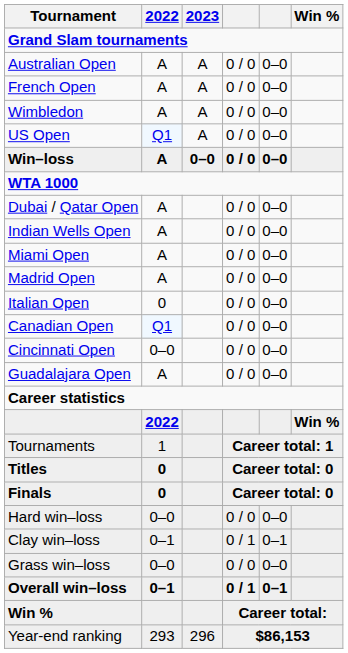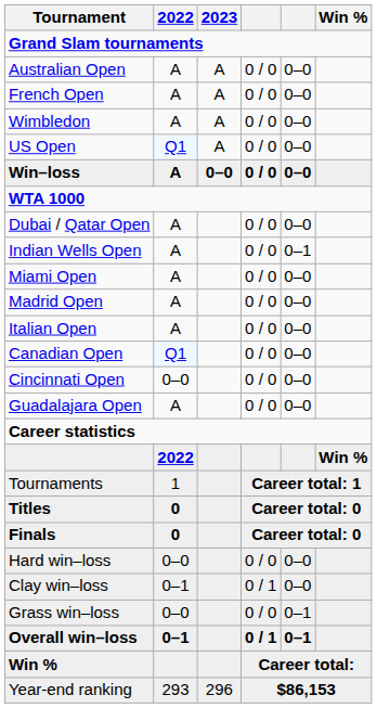 <table class="wikitable" style="text-align:center">
 <tr>
 <th>Tournament</th>
 <th><a href='#'>2022</a></th>
 <th><a href='#'>2023</a></th>
 <th></th>
 <th></th>
 <th>Win %</th>
 </tr>
 <tr>
 <td colspan="6" align="left"><strong><a href='#'>Grand Slam tournaments</a></strong></td>
 </tr>
 <tr>
 <td align="left"><a href='#'>Australian Open</a></td>
 <td>A</td>
 <td>A</td>
 <td>0 / 0</td>
 <td>0–0</td>
 <td></td>
 </tr>
 <tr>
 <td align="left"><a href='#'>French Open</a></td>
 <td>A</td>
 <td>A</td>
 <td>0 / 0</td>
 <td>0–0</td>
 <td></td>
 </tr>
 <tr>
 <td align="left"><a href='#'>Wimbledon</a></td>
 <td>A</td>
 <td>A</td>
 <td>0 / 0</td>
 <td>0–0</td>
 <td></td>
 </tr>
 <tr>
 <td align="left"><a href='#'>US Open</a></td>
 <td bgcolor=f0f8ff><a href='#'>Q1</a></td>
 <td>A</td>
 <td>0 / 0</td>
 <td>0–0</td>
 <td></td>
 </tr>
 <tr style="background:#efefef;font-weight:bold">
 <td align="left">Win–loss</td>
 <td>A</td>
 <td>0–0</td>
 <td>0 / 0</td>
 <td>0–0</td>
 <td></td>
 </tr>
 <tr>
 <td colspan="6" align="left"><strong><a href='#'>WTA 1000</a></strong></td>
 </tr>
 <tr>
 <td align="left"><a href='#'>Dubai</a> / <a href='#'>Qatar Open</a></td>
 <td>A</td>
 <td></td>
 <td>0 / 0</td>
 <td>0–0</td>
 <td></td>
 </tr>
 <tr>
 <td align="left"><a href='#'>Indian Wells Open</a></td>
 <td>A</td>
 <td></td>
 <td>0 / 0</td>
-<td>0–0</td>
+<td>0–1</td>
 <td></td>
 </tr>
 <tr>
 <td align="left"><a href='#'>Miami Open</a></td>
 <td>A</td>
 <td></td>
 <td>0 / 0</td>
 <td>0–0</td>
 <td></td>
 </tr>
 <tr>
 <td align="left"><a href='#'>Madrid Open</a></td>
 <td>A</td>
 <td></td>
 <td>0 / 0</td>
 <td>0–0</td>
 <td></td>
 </tr>
 <tr>
 <td align="left"><a href='#'>Italian Open</a></td>
-<td>0</td>
+<td>A</td>
 <td></td>
 <td>0 / 0</td>
 <td>0–0</td>
 <td></td>
 </tr>
 <tr>
 <td align="left"><a href='#'>Canadian Open</a></td>
 <td bgcolor="f0f8ff"><a href='#'>Q1</a></td>
 <td></td>
 <td>0 / 0</td>
 <td>0–0</td>
 <td></td>
 </tr>
 <tr>
 <td align="left"><a href='#'>Cincinnati Open</a></td>
 <td>0–0</td>
 <td></td>
 <td>0 / 0</td>
 <td>0–0</td>
 <td></td>
 </tr>
 <tr>
 <td align="left"><a href='#'>Guadalajara Open</a></td>
 <td>A</td>
 <td></td>
 <td>0 / 0</td>
 <td>0–0</td>
 <td><br></td>
 </tr>
 <tr>
 <td colspan="6" align="left"><strong>Career statistics</strong></td>
 </tr>
 <tr style="background:#efefef;font-weight:bold">
 <td align="left"></td>
 <td><a href='#'>2022</a></td>
 <td></td>
 <td></td>
 <td></td>
 <td>Win %</td>
 </tr>
 <tr bgcolor="efefef">
 <td align="left">Tournaments</td>
 <td>1</td>
 <td></td>
 <td colspan="3"><strong>Career total: 1</strong></td>
 </tr>
 <tr style="background:#efefef;font-weight:bold">
 <td align="left">Titles</td>
 <td>0</td>
 <td></td>
 <td colspan="3">Career total: 0</td>
 </tr>
 <tr style="background:#efefef;font-weight:bold">
 <td align="left">Finals</td>
 <td>0</td>
 <td></td>
 <td colspan="3">Career total: 0</td>
 </tr>
 <tr bgcolor="efefef">
 <td align="left">Hard win–loss</td>
 <td>0–0</td>
 <td></td>
 <td>0 / 0</td>
 <td>0–0</td>
 <td></td>
 </tr>
 <tr bgcolor="efefef">
 <td align="left">Clay win–loss</td>
 <td>0–1</td>
 <td></td>
 <td>0 / 1</td>
-<td>0–1</td>
+<td>0–0</td>
 <td></td>
 </tr>
 <tr bgcolor="efefef">
 <td align="left">Grass win–loss</td>
 <td>0–0</td>
 <td></td>
 <td>0 / 0</td>
-<td>0–0</td>
+<td>0–1</td>
 <td></td>
 </tr>
 <tr style="background:#efefef;font-weight:bold">
 <td align="left">Overall win–loss</td>
 <td>0–1</td>
 <td></td>
 <td>0 / 1</td>
 <td>0–1</td>
 <td></td>
 </tr>
 <tr style="background:#efefef;font-weight:bold">
 <td align="left">Win %</td>
 <td></td>
 <td></td>
 <td colspan="3">Career total: </td>
 </tr>
 <tr bgcolor="efefef">
 <td align="left">Year-end ranking</td>
 <td>293</td>
 <td>296</td>
 <td colspan="3"><strong>$86,153</strong></td>
 </tr>
 </table>
